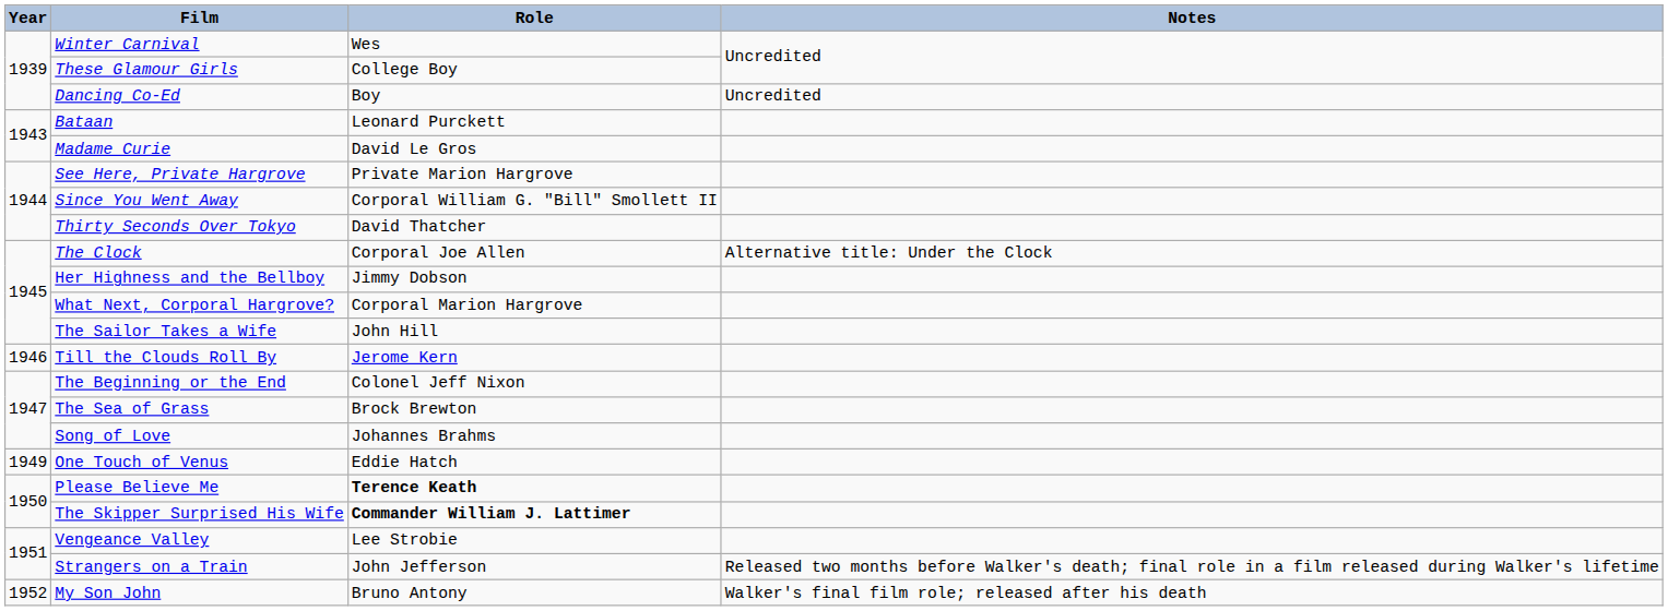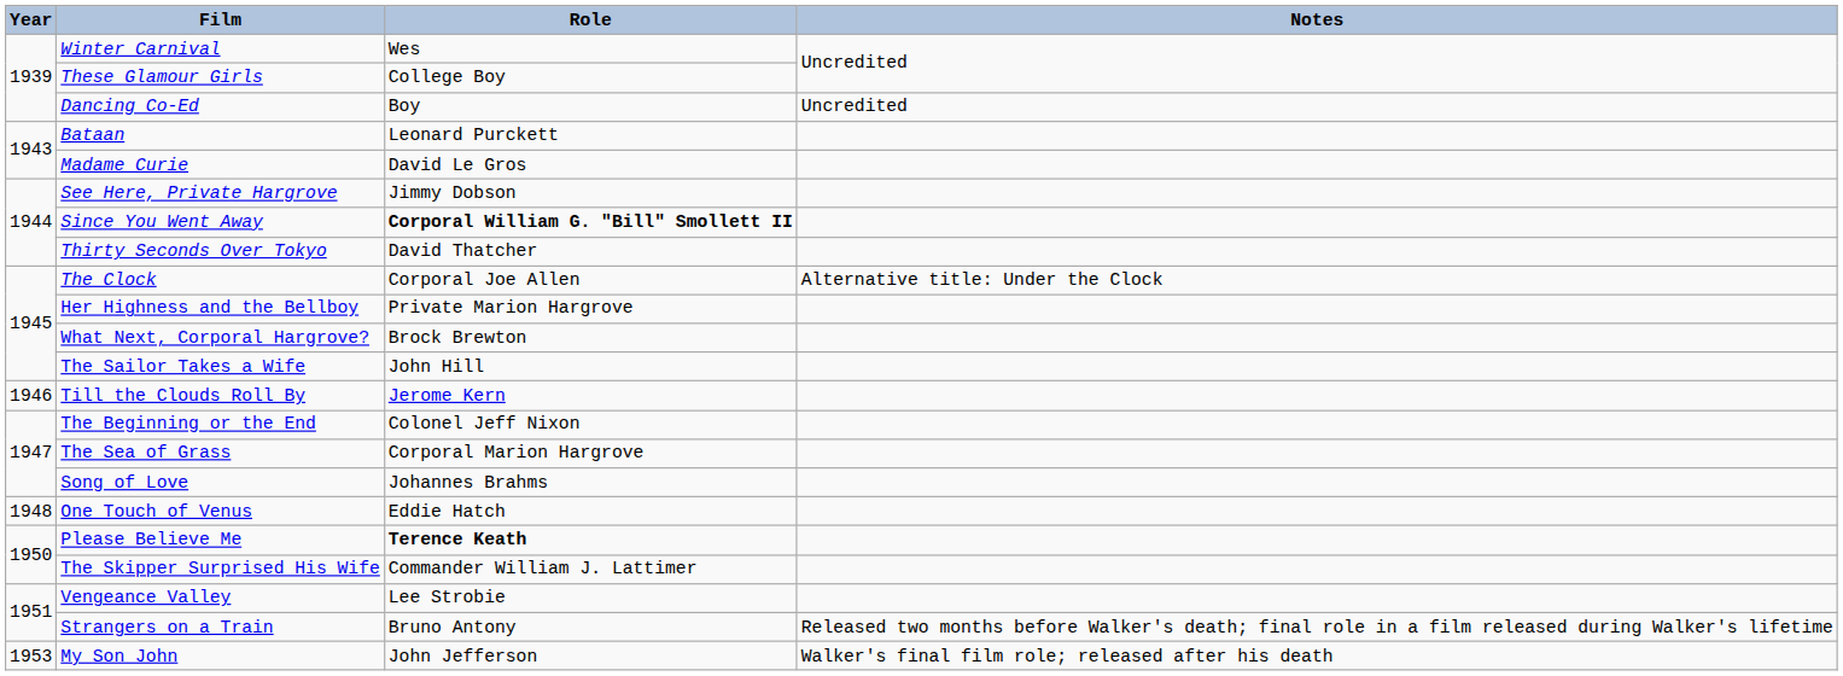 <table class="wikitable">
 <tr>
 <th style="background:#B0C4DE;">Year</th>
 <th style="background:#B0C4DE;">Film</th>
 <th style="background:#B0C4DE;">Role</th>
 <th style="background:#B0C4DE;">Notes</th>
 </tr>
 <tr>
 <td rowspan="3">1939</td>
 <td><em><a href='#'>Winter Carnival</a></em></td>
 <td>Wes</td>
 <td rowspan="2">Uncredited</td>
 </tr>
 <tr>
 <td><em><a href='#'>These Glamour Girls</a></em></td>
 <td>College Boy</td>
 </tr>
 <tr>
 <td><em><a href='#'>Dancing Co-Ed</a></em></td>
 <td>Boy</td>
 <td>Uncredited</td>
 </tr>
 <tr>
 <td rowspan="2">1943</td>
 <td><em><a href='#'>Bataan</a></em></td>
 <td>Leonard Purckett</td>
 <td></td>
 </tr>
 <tr>
 <td><em><a href='#'>Madame Curie</a></em></td>
 <td>David Le Gros</td>
 <td></td>
 </tr>
 <tr>
 <td rowspan="3">1944</td>
 <td><em><a href='#'>See Here, Private Hargrove</a></em></td>
-<td>Private Marion Hargrove</td>
+<td>Jimmy Dobson</td>
 <td></td>
 </tr>
 <tr>
 <td><em><a href='#'>Since You Went Away</a></em></td>
-<td>Corporal William G. "Bill" Smollett II</td>
+<td><strong>Corporal William G. "Bill" Smollett II</strong></td>
 <td></td>
 </tr>
 <tr>
 <td><em><a href='#'>Thirty Seconds Over Tokyo</a></em></td>
 <td>David Thatcher</td>
 <td></td>
 </tr>
 <tr>
 <td rowspan="4">1945</td>
 <td><a href='#'><em>The Clock</em></a><em></td>
 <td>Corporal Joe Allen</td>
 <td>Alternative title: </em>Under the Clock<em></td>
 </tr>
 <tr>
 <td></em><a href='#'>Her Highness and the Bellboy</a><em></td>
-<td>Jimmy Dobson</td>
+<td>Private Marion Hargrove</td>
 <td></td>
 </tr>
 <tr>
 <td></em><a href='#'>What Next, Corporal Hargrove?</a><em></td>
-<td>Corporal Marion Hargrove</td>
+<td>Brock Brewton</td>
 <td></td>
 </tr>
 <tr>
 <td></em><a href='#'>The Sailor Takes a Wife</a><em></td>
 <td>John Hill</td>
 <td></td>
 </tr>
 <tr>
 <td>1946</td>
 <td></em><a href='#'>Till the Clouds Roll By</a><em></td>
 <td><a href='#'>Jerome Kern</a></td>
 <td></td>
 </tr>
 <tr>
 <td rowspan="3">1947</td>
 <td></em><a href='#'>The Beginning or the End</a><em></td>
 <td>Colonel Jeff Nixon</td>
 <td></td>
 </tr>
 <tr>
 <td></em><a href='#'>The Sea of Grass</a><em></td>
-<td>Brock Brewton</td>
+<td>Corporal Marion Hargrove</td>
 <td></td>
 </tr>
 <tr>
 <td></em><a href='#'>Song of Love</a><em></td>
 <td>Johannes Brahms</td>
 <td></td>
 </tr>
 <tr>
-<td>1949</td>
+<td>1948</td>
 <td></em><a href='#'>One Touch of Venus</a><em></td>
 <td>Eddie Hatch</td>
 <td></td>
 </tr>
 <tr>
 <td rowspan="2">1950</td>
 <td></em><a href='#'>Please Believe Me</a><em></td>
 <td><strong>Terence Keath</strong></td>
 <td></td>
 </tr>
 <tr>
 <td></em><a href='#'>The Skipper Surprised His Wife</a><em></td>
-<td><strong>Commander William J. Lattimer</strong></td>
+<td>Commander William J. Lattimer</td>
 <td></td>
 </tr>
 <tr>
 <td rowspan="2">1951</td>
 <td></em><a href='#'>Vengeance Valley</a><em></td>
 <td>Lee Strobie</td>
 <td></td>
 </tr>
 <tr>
 <td></em><a href='#'>Strangers on a Train</a><em></td>
-<td>John Jefferson</td>
+<td>Bruno Antony</td>
 <td>Released two months before Walker's death; final role in a film released during Walker's lifetime</td>
 </tr>
 <tr>
-<td>1952</td>
+<td>1953</td>
 <td></em><a href='#'>My Son John</a><em></td>
-<td>Bruno Antony</td>
+<td>John Jefferson</td>
 <td>Walker's final film role; released after his death</td>
 </tr>
 </table>
